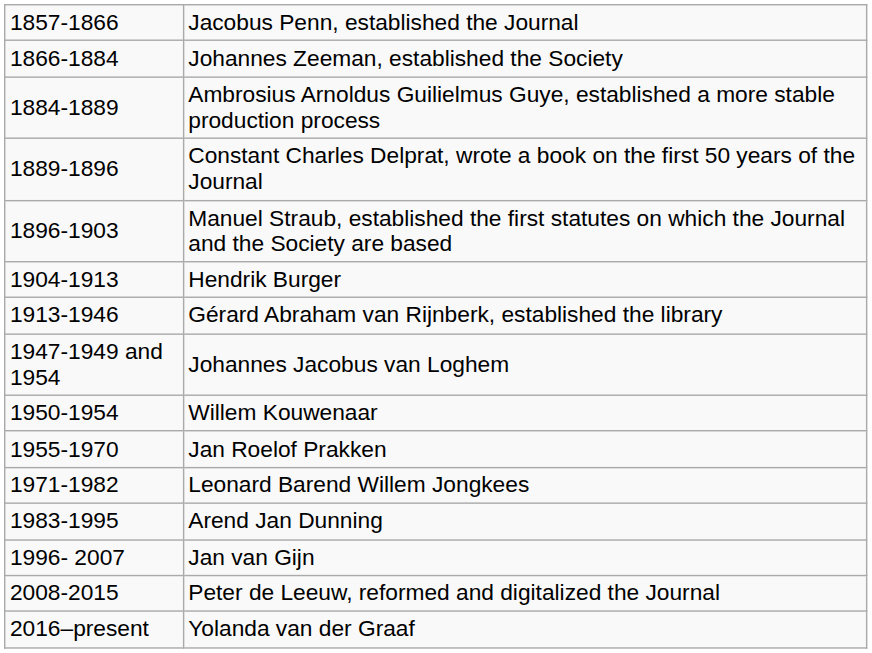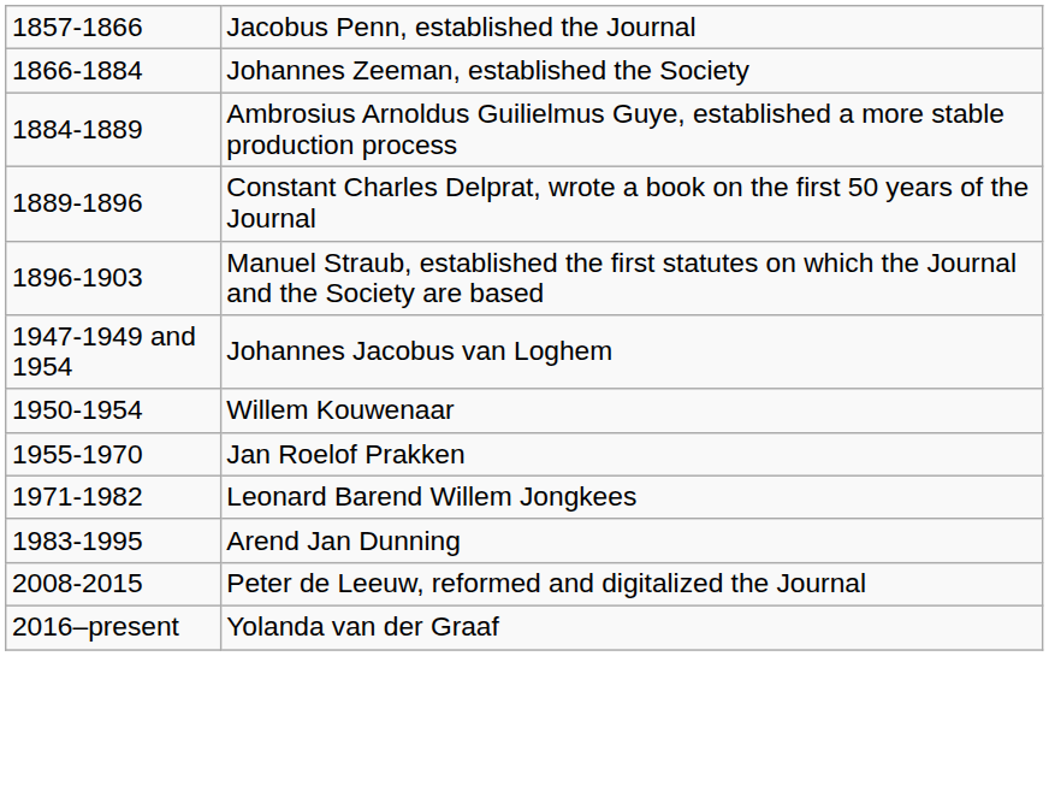 <table class="wikitable">
 <tr>
 <td>1857-1866</td>
 <td>Jacobus Penn, established the Journal</td>
 </tr>
 <tr>
 <td>1866-1884</td>
 <td>Johannes Zeeman, established the Society</td>
 </tr>
 <tr>
 <td>1884-1889</td>
 <td>Ambrosius Arnoldus Guilielmus Guye, established a more stable production process</td>
 </tr>
 <tr>
 <td>1889-1896</td>
 <td>Constant Charles Delprat, wrote a book on the first 50 years of the Journal</td>
 </tr>
 <tr>
 <td>1896-1903</td>
 <td>Manuel Straub, established the first statutes on which the Journal and the Society are based</td>
 </tr>
 <tr>
-<td>1904-1913</td>
-<td>Hendrik Burger</td>
-</tr>
-<tr>
-<td>1913-1946</td>
-<td>Gérard Abraham van Rijnberk, established the library</td>
-</tr>
-<tr>
 <td>1947-1949 and 1954</td>
 <td>Johannes Jacobus van Loghem</td>
 </tr>
 <tr>
 <td>1950-1954</td>
 <td>Willem Kouwenaar</td>
 </tr>
 <tr>
 <td>1955-1970</td>
 <td>Jan Roelof Prakken</td>
 </tr>
 <tr>
 <td>1971-1982</td>
 <td>Leonard Barend Willem Jongkees</td>
 </tr>
 <tr>
 <td>1983-1995</td>
 <td>Arend Jan Dunning</td>
 </tr>
 <tr>
-<td>1996- 2007</td>
-<td>Jan van Gijn</td>
-</tr>
-<tr>
 <td>2008-2015</td>
 <td>Peter de Leeuw, reformed and digitalized the Journal</td>
 </tr>
 <tr>
 <td>2016–present</td>
 <td>Yolanda van der Graaf</td>
 </tr>
 </table>
